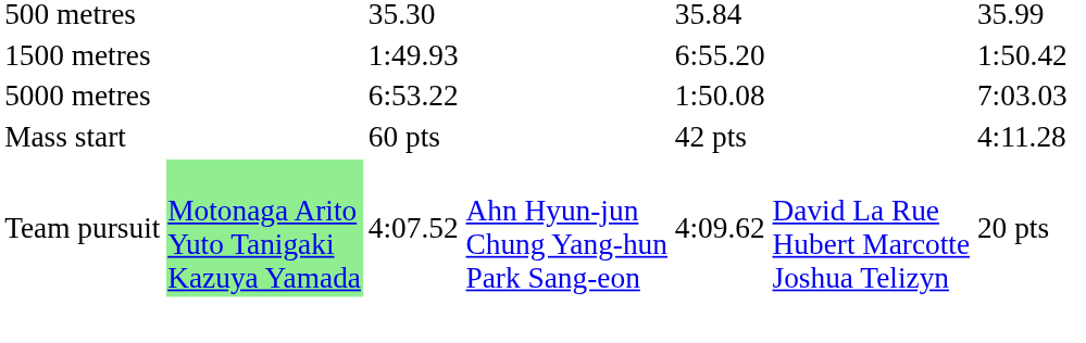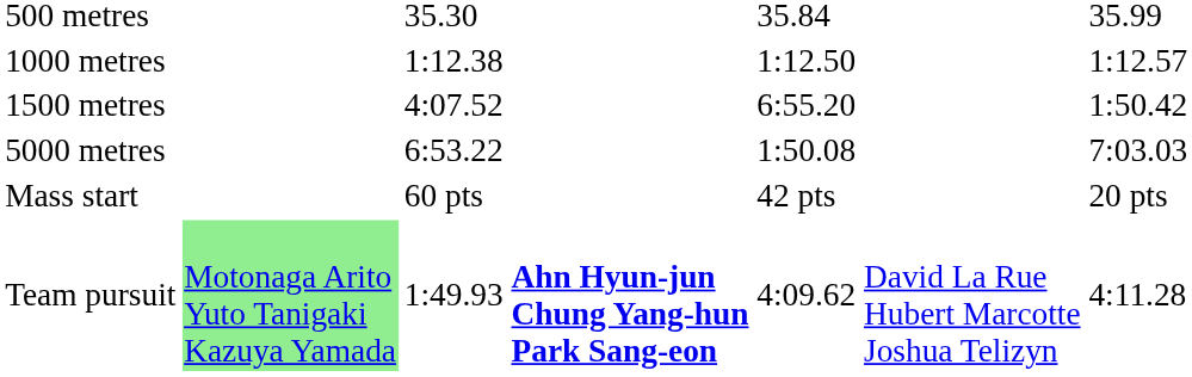 <table>
 <tr>
 <td>500 metres<br></td>
 <td></td>
 <td>35.30</td>
 <td></td>
 <td>35.84</td>
 <td></td>
 <td>35.99</td>
 </tr>
 <tr>
+<td>1000 metres<br></td>
+<td></td>
+<td>1:12.38</td>
+<td></td>
+<td>1:12.50</td>
+<td></td>
+<td>1:12.57</td>
+</tr>
+<tr>
 <td>1500 metres<br></td>
 <td></td>
-<td>1:49.93</td>
+<td>4:07.52</td>
 <td></td>
 <td>6:55.20</td>
 <td></td>
 <td>1:50.42</td>
 </tr>
 <tr>
 <td>5000 metres<br></td>
 <td></td>
 <td>6:53.22</td>
 <td></td>
 <td>1:50.08</td>
 <td></td>
 <td>7:03.03</td>
 </tr>
 <tr>
 <td>Mass start<br></td>
 <td></td>
 <td>60 pts</td>
 <td></td>
 <td>42 pts</td>
 <td></td>
-<td>4:11.28</td>
+<td>20 pts</td>
 </tr>
 <tr>
 <td>Team pursuit<br></td>
 <td style="background: lightgreen;"><br><a href='#'>Motonaga Arito</a><br><a href='#'>Yuto Tanigaki</a><br><a href='#'>Kazuya Yamada</a></td>
-<td>4:07.52</td>
-<td><br><a href='#'>Ahn Hyun-jun</a><br><a href='#'>Chung Yang-hun</a><br><a href='#'>Park Sang-eon</a></td>
+<td>1:49.93</td>
+<td><strong><br><a href='#'>Ahn Hyun-jun</a><br><a href='#'>Chung Yang-hun</a><br><a href='#'>Park Sang-eon</a></strong></td>
 <td>4:09.62</td>
 <td><br><a href='#'>David La Rue</a><br><a href='#'>Hubert Marcotte</a><br><a href='#'>Joshua Telizyn</a></td>
-<td>20 pts</td>
+<td>4:11.28</td>
 </tr>
 </table>
